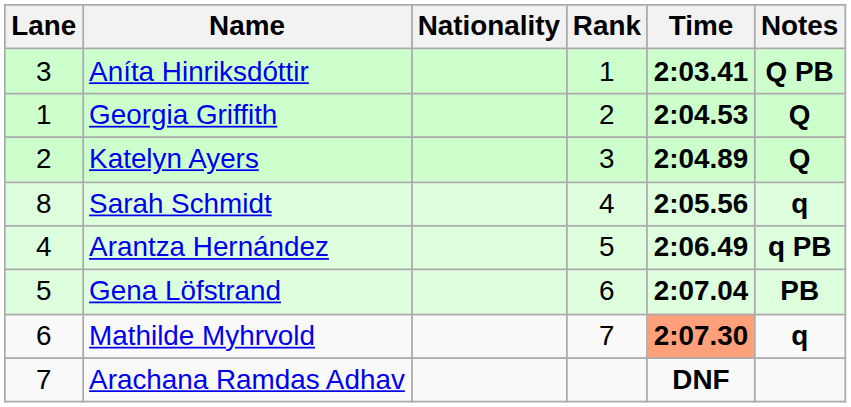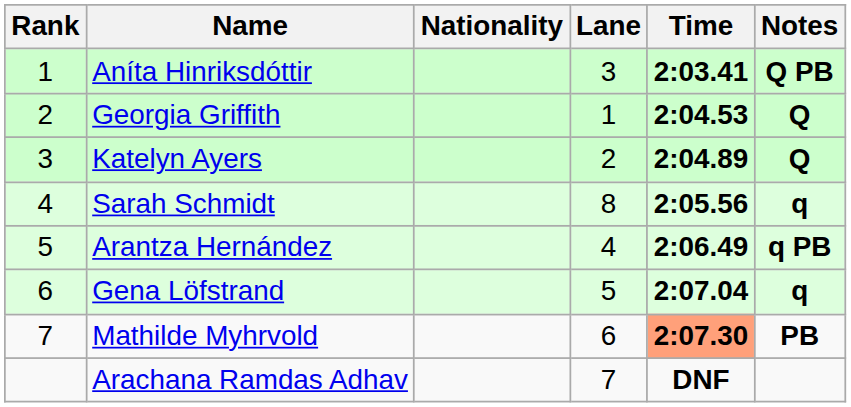 <table class="wikitable sortable" style="text-align:center">
 <tr>
-<th>Lane</th>
+<th>Rank</th>
 <th>Name</th>
 <th>Nationality</th>
-<th>Rank</th>
+<th>Lane</th>
 <th>Time</th>
 <th>Notes</th>
 </tr>
 <tr bgcolor=ccffcc>
-<td>3</td>
+<td>1</td>
 <td align=left><a href='#'>Aníta Hinriksdóttir</a></td>
 <td align=left></td>
-<td>1</td>
+<td>3</td>
 <td><strong>2:03.41</strong></td>
 <td><strong>Q PB</strong></td>
 </tr>
 <tr bgcolor=ccffcc>
-<td>1</td>
+<td>2</td>
 <td align=left><a href='#'>Georgia Griffith</a></td>
 <td align=left></td>
-<td>2</td>
+<td>1</td>
 <td><strong>2:04.53</strong></td>
 <td><strong>Q</strong></td>
 </tr>
 <tr bgcolor=ccffcc>
-<td>2</td>
+<td>3</td>
 <td align=left><a href='#'>Katelyn Ayers</a></td>
 <td align=left></td>
-<td>3</td>
+<td>2</td>
 <td><strong>2:04.89</strong></td>
 <td><strong>Q</strong></td>
 </tr>
 <tr bgcolor=ddffdd>
-<td>8</td>
+<td>4</td>
 <td align=left><a href='#'>Sarah Schmidt</a></td>
 <td align=left></td>
-<td>4</td>
+<td>8</td>
 <td><strong>2:05.56</strong></td>
 <td><strong>q</strong></td>
 </tr>
 <tr bgcolor=ddffdd>
-<td>4</td>
+<td>5</td>
 <td align=left><a href='#'>Arantza Hernández</a></td>
 <td align=left></td>
-<td>5</td>
+<td>4</td>
 <td><strong>2:06.49</strong></td>
 <td><strong>q PB</strong></td>
 </tr>
 <tr bgcolor=ddffdd>
-<td>5</td>
+<td>6</td>
 <td align=left><a href='#'>Gena Löfstrand</a></td>
 <td align=left></td>
-<td>6</td>
+<td>5</td>
 <td><strong>2:07.04</strong></td>
-<td><strong>PB</strong></td>
-</tr>
-<tr>
-<td>6</td>
-<td align=left><a href='#'>Mathilde Myhrvold</a></td>
-<td align=left></td>
-<td>7</td>
-<td style="background: lightsalmon;"><strong>2:07.30</strong></td>
 <td><strong>q</strong></td>
 </tr>
 <tr>
 <td>7</td>
+<td align=left><a href='#'>Mathilde Myhrvold</a></td>
+<td align=left></td>
+<td>6</td>
+<td style="background: lightsalmon;"><strong>2:07.30</strong></td>
+<td><strong>PB</strong></td>
+</tr>
+<tr>
+<td></td>
 <td align=left><a href='#'>Arachana Ramdas Adhav</a></td>
 <td align=left></td>
-<td></td>
+<td>7</td>
 <td><strong>DNF</strong></td>
 <td></td>
 </tr>
 </table>
